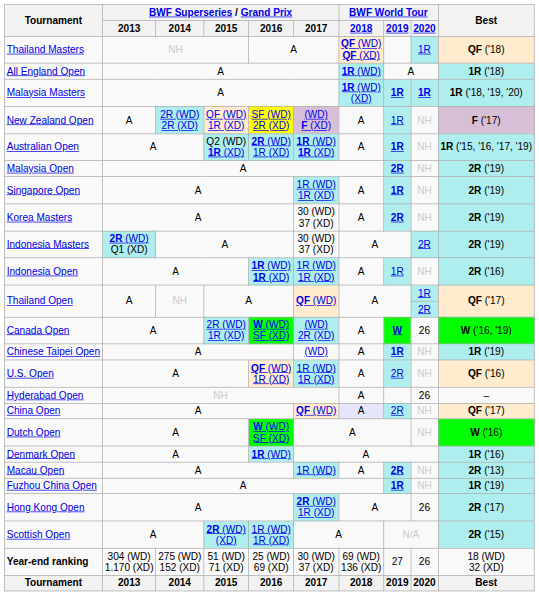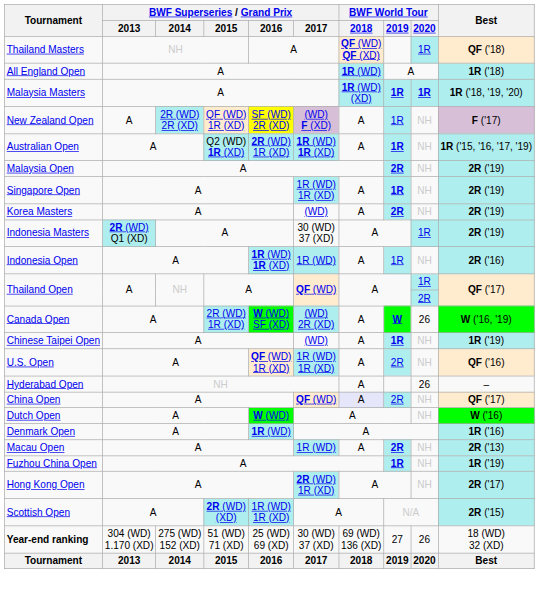 <table class="wikitable" style="font-size: 90%; text-align:center">
 <tr>
 <th rowspan="2">Tournament</th>
 <th colspan="5"><strong><a href='#'>BWF Superseries</a> / <a href='#'>Grand Prix</a></strong></th>
 <th colspan="3"><strong><a href='#'>BWF World Tour</a></strong></th>
 <th rowspan="2">Best</th>
 </tr>
 <tr>
 <th>2013</th>
 <th>2014</th>
 <th>2015</th>
 <th>2016</th>
 <th>2017</th>
 <th><a href='#'>2018</a></th>
 <th><a href='#'>2019</a></th>
 <th><a href='#'>2020</a></th>
 </tr>
 <tr>
 <td align=left><a href='#'>Thailand Masters</a></td>
 <td colspan="3" style=color:#ccc>NH</td>
 <td colspan="2">A</td>
 <td bgcolor=FFEBCD><a href='#'><strong>QF</strong> (WD)</a><br><a href='#'><strong>QF</strong> (XD)</a></td>
 <td><a href='#'></a></td>
 <td bgcolor=AFEEEE><a href='#'>1R</a></td>
 <td bgcolor=FFEBCD><strong>QF</strong> ('18)</td>
 </tr>
 <tr>
 <td align=left><a href='#'>All England Open</a></td>
 <td colspan="5">A</td>
 <td bgcolor=AFEEEE><a href='#'><strong>1R</strong> (WD)</a></td>
 <td colspan="2">A</td>
 <td bgcolor=AFEEEE><strong>1R</strong> ('18)</td>
 </tr>
 <tr>
 <td align=left><a href='#'>Malaysia Masters</a></td>
 <td colspan="5">A</td>
 <td bgcolor=AFEEEE><a href='#'><strong>1R</strong> (WD)</a><br><a href='#'> (XD)</a></td>
 <td bgcolor=AFEEEE><a href='#'><strong>1R</strong></a></td>
 <td bgcolor=AFEEEE><a href='#'><strong>1R</strong></a></td>
 <td bgcolor=AFEEEE><strong>1R</strong> ('18, '19, '20)</td>
 </tr>
 <tr>
 <td align=left><a href='#'>New Zealand Open</a></td>
 <td>A</td>
 <td bgcolor=AFEEEE><a href='#'>2R (WD)</a><br><a href='#'>2R (XD)</a></td>
 <td bgcolor=FFEBCD><a href='#'>QF (WD)</a><br><a href='#'>1R (XD)</a></td>
 <td bgcolor=FFFF00><a href='#'>SF (WD)</a><br><a href='#'>2R (XD)</a></td>
 <td bgcolor=D8BFD8><a href='#'> (WD)</a><br><a href='#'><strong>F</strong> (XD)</a></td>
 <td>A</td>
 <td bgcolor=AFEEEE><a href='#'>1R</a></td>
 <td style=color:#ccc>NH</td>
 <td bgcolor=D8BFD8><strong>F</strong> ('17)</td>
 </tr>
 <tr>
 <td align=left><a href='#'>Australian Open</a></td>
 <td colspan="2">A</td>
 <td 2015; bgcolor=AFEEEE>Q2 (WD)<br><a href='#'><strong>1R</strong> (XD)</a></td>
 <td bgcolor=AFEEEE><a href='#'><strong>2R</strong> (WD)</a><br><a href='#'>1R (XD)</a></td>
 <td bgcolor=AFEEEE><a href='#'><strong>1R</strong> (WD)</a><br><a href='#'><strong>1R</strong> (XD)</a></td>
 <td>A</td>
 <td bgcolor=AFEEEE><a href='#'><strong>1R</strong></a></td>
 <td style=color:#ccc>NH</td>
 <td bgcolor=AFEEEE><strong>1R</strong> ('15, '16, '17, '19)</td>
 </tr>
 <tr>
 <td align=left><a href='#'>Malaysia Open</a></td>
 <td colspan="6">A</td>
 <td bgcolor=AFEEEE><a href='#'><strong>2R</strong></a></td>
 <td style=color:#ccc>NH</td>
 <td bgcolor=AFEEEE><strong>2R</strong> ('19)</td>
 </tr>
 <tr>
 <td align=left><a href='#'>Singapore Open</a></td>
 <td colspan="4">A</td>
 <td bgcolor=AFEEEE><a href='#'>1R (WD)</a><br><a href='#'>1R (XD)</a></td>
 <td>A</td>
 <td bgcolor=AFEEEE><a href='#'><strong>1R</strong></a></td>
 <td style=color:#ccc>NH</td>
 <td bgcolor=AFEEEE><strong>2R</strong> ('19)</td>
 </tr>
 <tr>
 <td align=left><a href='#'>Korea Masters</a></td>
 <td colspan="4">A</td>
-<td>30 (WD)<br>37 (XD)</td>
+<td><a href='#'> (WD)</a></td>
 <td>A</td>
 <td bgcolor=AFEEEE><a href='#'><strong>2R</strong></a></td>
 <td style=color:#ccc>NH</td>
 <td bgcolor=AFEEEE><strong>2R</strong> ('19)</td>
 </tr>
 <tr>
 <td align=left><a href='#'>Indonesia Masters</a></td>
 <td bgcolor=AFEEEE><a href='#'><strong>2R</strong> (WD)</a> <br>Q1 (XD)</td>
 <td colspan="3">A</td>
 <td>30 (WD)<br>37 (XD)</td>
 <td colspan="2">A</td>
-<td bgcolor=AFEEEE><a href='#'>2R</a></td>
+<td bgcolor=AFEEEE><a href='#'>1R</a></td>
 <td bgcolor=AFEEEE><strong>2R</strong> ('19)</td>
 </tr>
 <tr>
 <td align=left><a href='#'>Indonesia Open</a></td>
 <td colspan="3">A</td>
 <td bgcolor=AFEEEE><a href='#'><strong>1R</strong> (WD)</a><br><a href='#'><strong>1R</strong> (XD)</a></td>
-<td bgcolor=AFEEEE><a href='#'>1R (WD)</a><br><a href='#'>1R (XD)</a></td>
+<td bgcolor=AFEEEE><a href='#'>1R (WD)</a></td>
 <td>A</td>
 <td bgcolor=AFEEEE><a href='#'>1R</a></td>
 <td style=color:#ccc>NH</td>
 <td bgcolor=AFEEEE><strong>2R</strong> ('16)</td>
 </tr>
 <tr>
 <td rowspan="2" align=left><a href='#'>Thailand Open</a></td>
 <td rowspan="2">A</td>
 <td rowspan="2" style=color:#ccc>NH</td>
 <td rowspan="2" colspan="2">A</td>
 <td rowspan="2" bgcolor=FFEBCD><a href='#'><strong>QF</strong> (WD)</a></td>
 <td rowspan="2" colspan="2">A</td>
 <td bgcolor=AFEEEE><a href='#'>1R</a></td>
 <td rowspan="2" bgcolor=FFEBCD><strong>QF</strong> ('17)</td>
 </tr>
 <tr>
 <td bgcolor=AFEEEE><a href='#'>2R</a></td>
 </tr>
 <tr>
 <td align=left><a href='#'>Canada Open</a></td>
 <td colspan="2">A</td>
 <td bgcolor=AFEEEE><a href='#'>2R (WD)</a><br><a href='#'>1R (XD)</a></td>
 <td bgcolor=00FF00><a href='#'><strong>W</strong> (WD)</a><br><a href='#'>SF (XD)</a></td>
 <td bgcolor=AFEEEE><a href='#'> (WD)</a><br><a href='#'>2R (XD)</a></td>
 <td>A</td>
 <td bgcolor=00FF00><a href='#'><strong>W</strong></a></td>
 <td>26</td>
 <td bgcolor=00FF00><strong>W</strong> ('16, '19)</td>
 </tr>
 <tr>
 <td align=left><a href='#'>Chinese Taipei Open</a></td>
 <td colspan="4">A</td>
 <td><a href='#'> (WD)</a></td>
 <td>A</td>
 <td bgcolor=AFEEEE><a href='#'><strong>1R</strong></a></td>
 <td style=color:#ccc>NH</td>
 <td bgcolor=AFEEEE><strong>1R</strong> ('19)</td>
 </tr>
 <tr>
 <td align=left><a href='#'>U.S. Open</a></td>
 <td colspan="3">A</td>
 <td bgcolor=FFEBCD><a href='#'><strong>QF</strong> (WD)</a><br><a href='#'>1R (XD)</a></td>
 <td bgcolor=AFEEEE><a href='#'>1R (WD)</a><br><a href='#'>1R (XD)</a></td>
 <td>A</td>
 <td bgcolor=AFEEEE><a href='#'>2R</a></td>
 <td style=color:#ccc>NH</td>
 <td bgcolor=FFEBCD><strong>QF</strong> ('16)</td>
 </tr>
 <tr>
 <td align=left><a href='#'>Hyderabad Open</a></td>
 <td colspan="5" style=color:#ccc>NH</td>
 <td>A</td>
 <td><a href='#'></a></td>
 <td>26</td>
 <td>–</td>
 </tr>
 <tr>
 <td align=left><a href='#'>China Open</a></td>
 <td colspan="4">A</td>
 <td bgcolor=FFEBCD><a href='#'><strong>QF</strong> (WD)</a></td>
 <td style="background: lavender;">A</td>
 <td bgcolor=AFEEEE><a href='#'>2R</a></td>
 <td style=color:#ccc>NH</td>
 <td bgcolor=FFEBCD><strong>QF</strong> ('17)</td>
 </tr>
 <tr>
 <td align=left><a href='#'>Dutch Open</a></td>
 <td colspan="3">A</td>
-<td bgcolor=00FF00><a href='#'><strong>W</strong> (WD)</a><br><a href='#'>SF (XD)</a></td>
+<td bgcolor=00FF00><a href='#'><strong>W</strong> (WD)</a></td>
 <td colspan="3">A</td>
 <td style=color:#ccc>NH</td>
 <td bgcolor=00FF00><strong>W</strong> ('16)</td>
 </tr>
 <tr>
 <td align=left><a href='#'>Denmark Open</a></td>
 <td colspan="3">A</td>
 <td bgcolor=AFEEEE><a href='#'><strong>1R</strong> (WD)</a></td>
 <td colspan="4">A</td>
 <td bgcolor=AFEEEE><strong>1R</strong> ('16)</td>
 </tr>
 <tr>
 <td align=left><a href='#'>Macau Open</a></td>
 <td colspan="4">A</td>
 <td bgcolor=AFEEEE><a href='#'>1R (WD)</a></td>
 <td>A</td>
 <td bgcolor=AFEEEE><a href='#'><strong>2R</strong></a></td>
 <td style=color:#ccc>NH</td>
 <td bgcolor=AFEEEE><strong>2R</strong> ('13)</td>
 </tr>
 <tr>
 <td align=left><a href='#'>Fuzhou China Open</a></td>
 <td colspan="6">A</td>
 <td bgcolor=AFEEEE><a href='#'><strong>1R</strong></a></td>
 <td style=color:#ccc>NH</td>
 <td bgcolor=AFEEEE><strong>1R</strong> ('19)</td>
 </tr>
 <tr>
 <td align=left><a href='#'>Hong Kong Open</a></td>
 <td colspan="4">A</td>
 <td bgcolor=AFEEEE><a href='#'><strong>2R</strong> (WD)</a><br><a href='#'>1R (XD)</a></td>
 <td colspan="2">A</td>
-<td>26</td>
+<td style=color:#ccc>NH</td>
 <td bgcolor=AFEEEE><strong>2R</strong> ('17)</td>
 </tr>
 <tr>
 <td align=left><a href='#'>Scottish Open</a></td>
 <td colspan="2">A</td>
 <td bgcolor=AFEEEE><a href='#'><strong>2R</strong> (WD)</a><br><a href='#'> (XD)</a></td>
 <td bgcolor=AFEEEE><a href='#'>1R (WD)</a><br><a href='#'>1R (XD)</a></td>
 <td colspan="2">A</td>
 <td colspan="2" style=color:#ccc>N/A</td>
 <td bgcolor=AFEEEE><strong>2R</strong> ('15)</td>
 </tr>
 <tr>
 <td align=left><strong>Year-end ranking</strong></td>
 <td>304 (WD)<br>1.170 (XD)</td>
 <td>275 (WD)<br>152 (XD)</td>
 <td>51 (WD)<br>71 (XD)</td>
 <td>25 (WD)<br>69 (XD)</td>
 <td>30 (WD)<br>37 (XD)</td>
 <td>69 (WD)<br>136 (XD)</td>
 <td>27</td>
 <td>26</td>
 <td>18 (WD)<br>32 (XD)</td>
 </tr>
 <tr>
 <th>Tournament</th>
 <th>2013</th>
 <th>2014</th>
 <th>2015</th>
 <th>2016</th>
 <th>2017</th>
 <th>2018</th>
 <th>2019</th>
 <th>2020</th>
 <th>Best</th>
 </tr>
 </table>
